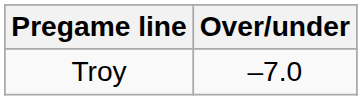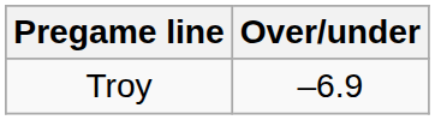 <table class="wikitable" style="margin-right: auto; margin-right: auto; border: none;">
 <tr align="center">
 <th style=>Pregame line</th>
 <th style=>Over/under</th>
 </tr>
 <tr align="center">
 <td>Troy</td>
-<td>–7.0</td>
+<td>–6.9</td>
 </tr>
 </table>
